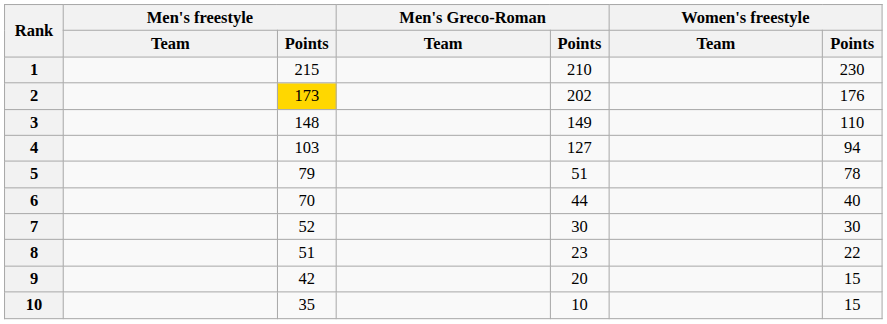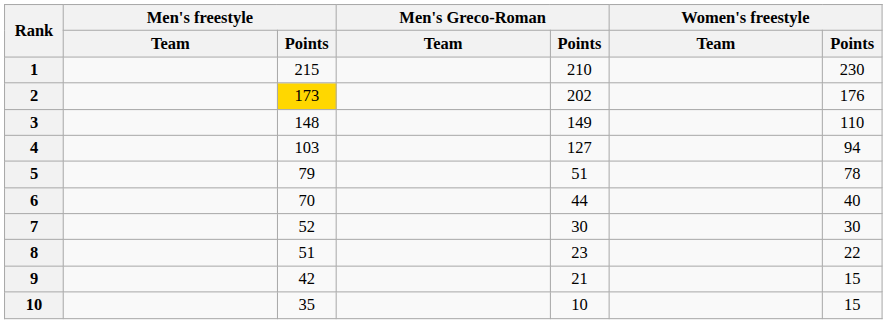 <table class="wikitable" style="text-align:center;">
 <tr>
 <th width=50 rowspan="2">Rank</th>
 <th colspan="2">Men's freestyle</th>
 <th colspan="2">Men's Greco-Roman</th>
 <th colspan="2">Women's freestyle</th>
 </tr>
 <tr>
 <th width=200>Team</th>
 <th width=50>Points</th>
 <th width=200>Team</th>
 <th width=50>Points</th>
 <th width=200>Team</th>
 <th width=50>Points</th>
 </tr>
 <tr>
 <th>1</th>
 <td align=left></td>
 <td>215</td>
 <td align=left></td>
 <td>210</td>
 <td align=left></td>
 <td>230</td>
 </tr>
 <tr>
 <th>2</th>
 <td align=left></td>
 <td style="background: gold;">173</td>
 <td align=left></td>
 <td>202</td>
 <td align=left></td>
 <td>176</td>
 </tr>
 <tr>
 <th>3</th>
 <td align=left></td>
 <td>148</td>
 <td align=left></td>
 <td>149</td>
 <td align=left></td>
 <td>110</td>
 </tr>
 <tr>
 <th>4</th>
 <td align=left></td>
 <td>103</td>
 <td align=left></td>
 <td>127</td>
 <td align=left></td>
 <td>94</td>
 </tr>
 <tr>
 <th>5</th>
 <td align=left></td>
 <td>79</td>
 <td align=left></td>
 <td>51</td>
 <td align=left></td>
 <td>78</td>
 </tr>
 <tr>
 <th>6</th>
 <td align=left></td>
 <td>70</td>
 <td align=left></td>
 <td>44</td>
 <td align=left></td>
 <td>40</td>
 </tr>
 <tr>
 <th>7</th>
 <td align=left></td>
 <td>52</td>
 <td align=left></td>
 <td>30</td>
 <td align=left></td>
 <td>30</td>
 </tr>
 <tr>
 <th>8</th>
 <td align=left></td>
 <td>51</td>
 <td align=left></td>
 <td>23</td>
 <td align=left></td>
 <td>22</td>
 </tr>
 <tr>
 <th>9</th>
 <td align=left></td>
 <td>42</td>
 <td align=left></td>
-<td>20</td>
+<td>21</td>
 <td align=left></td>
 <td>15</td>
 </tr>
 <tr>
 <th>10</th>
 <td align=left></td>
 <td>35</td>
 <td align=left></td>
 <td>10</td>
 <td align=left></td>
 <td>15</td>
 </tr>
 </table>
